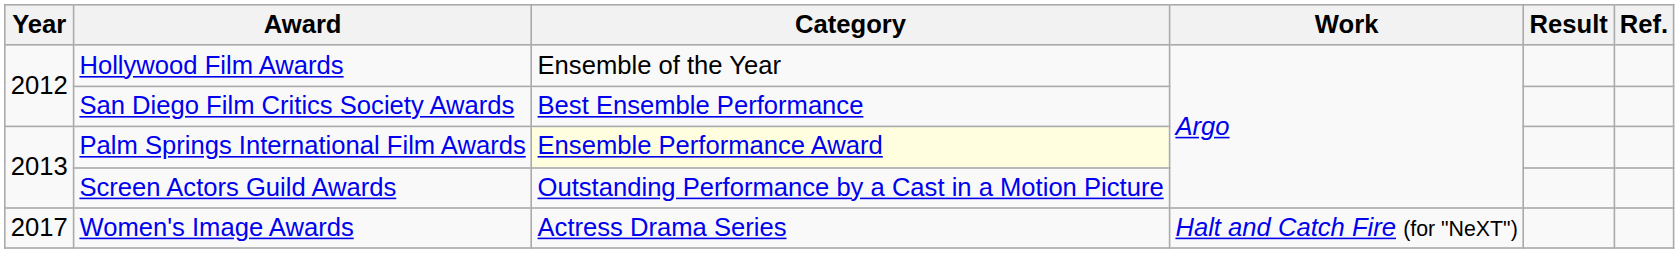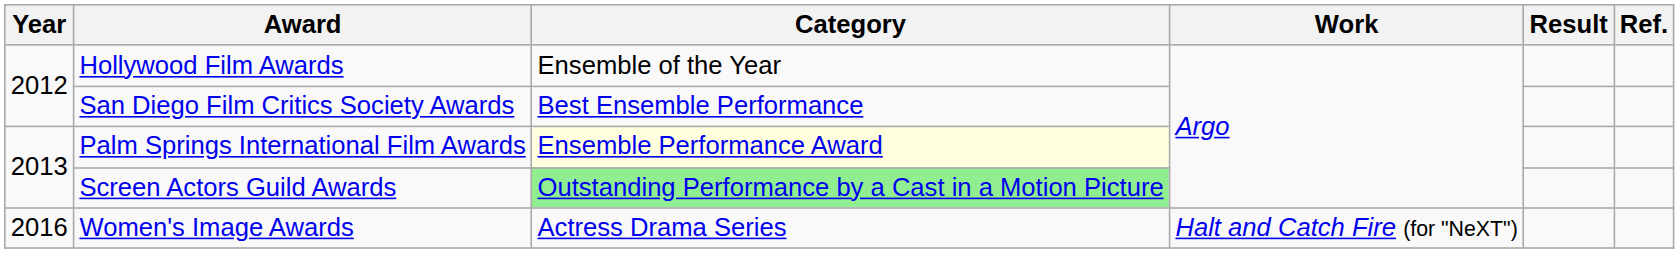 <table class="wikitable">
 <tr>
 <th>Year</th>
 <th>Award</th>
 <th>Category</th>
 <th>Work</th>
 <th>Result</th>
 <th>Ref.</th>
 </tr>
 <tr>
 <td rowspan="2">2012</td>
 <td><a href='#'>Hollywood Film Awards</a></td>
 <td>Ensemble of the Year</td>
 <td rowspan="4"><em><a href='#'>Argo</a></em></td>
 <td></td>
 <td align="center"></td>
 </tr>
 <tr>
 <td><a href='#'>San Diego Film Critics Society Awards</a></td>
 <td><a href='#'>Best Ensemble Performance</a></td>
 <td></td>
 <td align="center"></td>
 </tr>
 <tr>
 <td rowspan="2">2013</td>
 <td><a href='#'>Palm Springs International Film Awards</a></td>
 <td style="background: lightyellow;"><a href='#'>Ensemble Performance Award</a></td>
 <td></td>
 <td align="center"></td>
 </tr>
 <tr>
 <td><a href='#'>Screen Actors Guild Awards</a></td>
-<td><a href='#'>Outstanding Performance by a Cast in a Motion Picture</a></td>
+<td style="background: lightgreen;"><a href='#'>Outstanding Performance by a Cast in a Motion Picture</a></td>
 <td></td>
 <td align="center"></td>
 </tr>
 <tr>
-<td>2017</td>
+<td>2016</td>
 <td><a href='#'>Women's Image Awards</a></td>
 <td><a href='#'>Actress Drama Series</a></td>
 <td><em><a href='#'>Halt and Catch Fire</a></em> <small>(for "NeXT")</small></td>
 <td></td>
 <td align="center"></td>
 </tr>
 </table>
